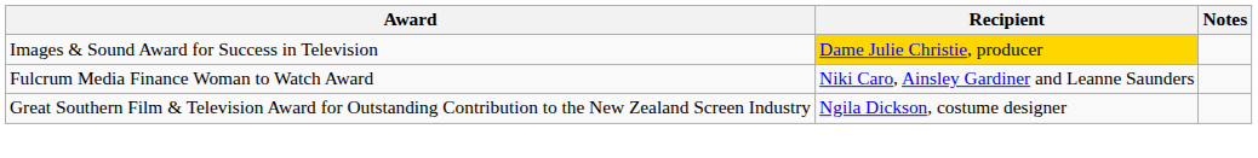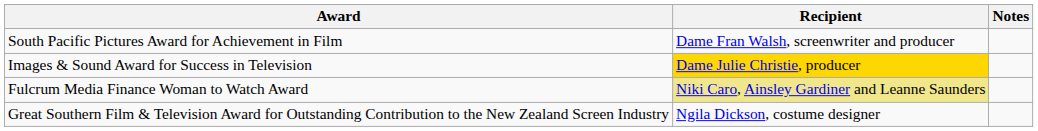 <table class="wikitable">
 <tr>
 <th>Award</th>
 <th>Recipient</th>
 <th>Notes</th>
+</tr>
+<tr>
+<td>South Pacific Pictures Award for Achievement in Film</td>
+<td><a href='#'>Dame Fran Walsh</a>, screenwriter and producer</td>
+<td></td>
 </tr>
 <tr>
 <td>Images & Sound Award for Success in Television</td>
 <td style="background: gold;"><a href='#'>Dame Julie Christie</a>, producer</td>
 <td></td>
 </tr>
 <tr>
 <td>Fulcrum Media Finance Woman to Watch Award</td>
-<td><a href='#'>Niki Caro</a>, <a href='#'>Ainsley Gardiner</a> and Leanne Saunders</td>
+<td style="background: khaki;"><a href='#'>Niki Caro</a>, <a href='#'>Ainsley Gardiner</a> and Leanne Saunders</td>
 <td></td>
 </tr>
 <tr>
 <td>Great Southern Film & Television Award for Outstanding Contribution to the New Zealand Screen Industry</td>
 <td><a href='#'>Ngila Dickson</a>, costume designer</td>
 <td></td>
 </tr>
 </table>
